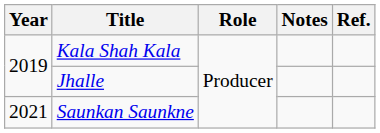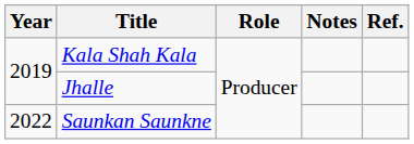 <table class="wikitable">
 <tr>
 <th scope="col">Year</th>
 <th scope="col">Title</th>
 <th>Role</th>
 <th>Notes</th>
 <th>Ref.</th>
 </tr>
 <tr>
 <td rowspan="2">2019</td>
 <td><em><a href='#'>Kala Shah Kala</a></em></td>
 <td rowspan="3">Producer</td>
 <td></td>
 <td></td>
 </tr>
 <tr>
 <td><em><a href='#'>Jhalle</a></em></td>
 <td></td>
 <td></td>
 </tr>
 <tr>
-<td>2021</td>
+<td>2022</td>
 <td><em><a href='#'>Saunkan Saunkne</a></em></td>
 <td></td>
 <td></td>
 </tr>
 </table>
